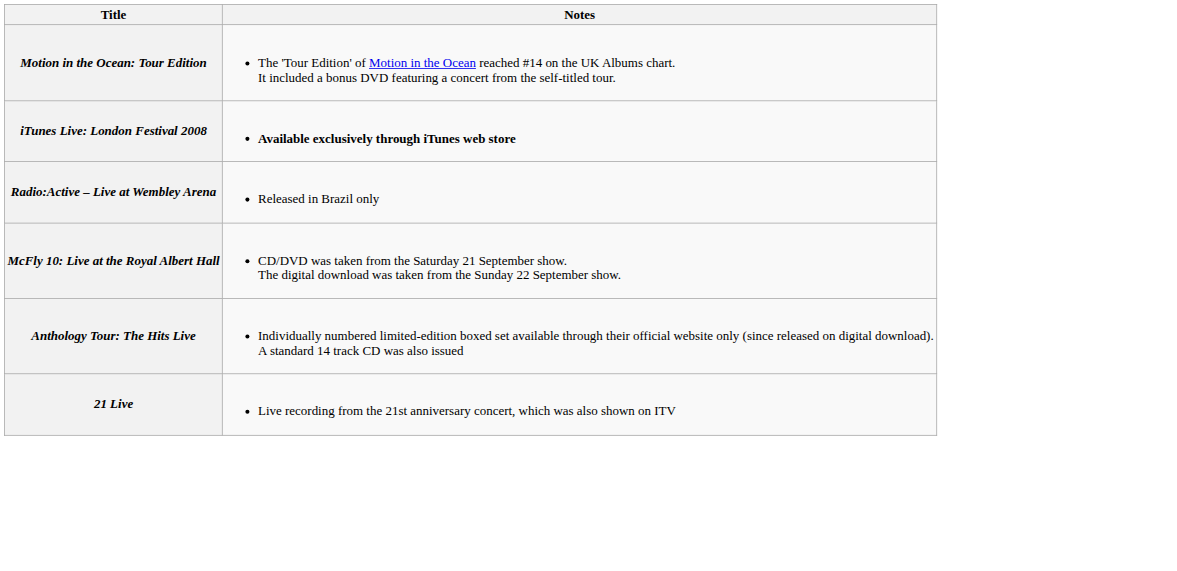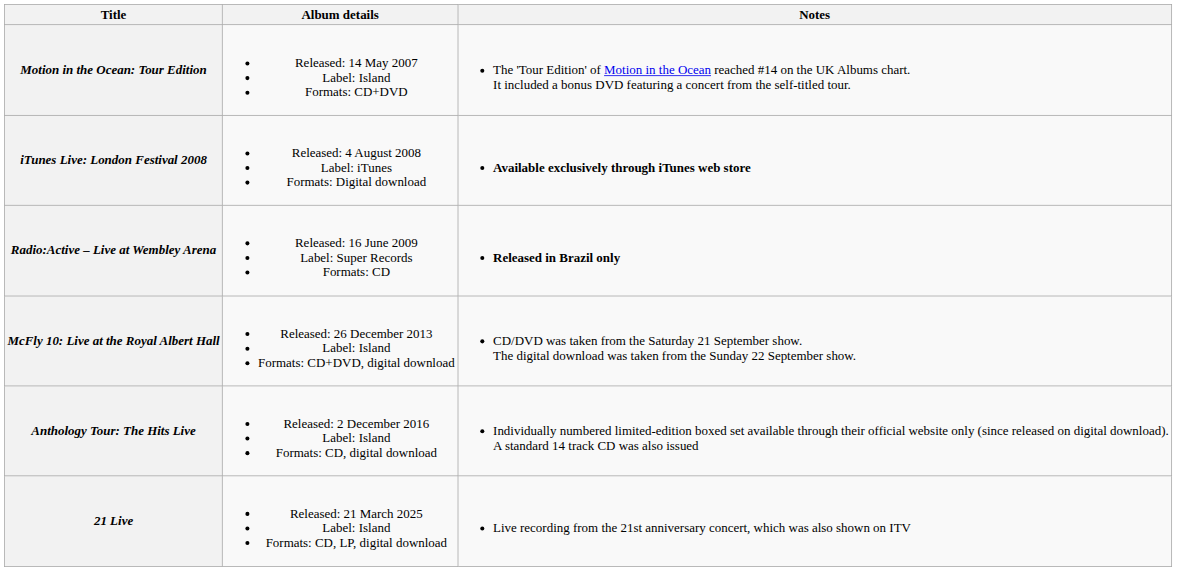 <table class="wikitable plainrowheaders" style="text-align:center;">
 <tr>
 <th scope="col">Title</th>
+<th scope="col">Album details</th>
 <th scope="col">Notes</th>
 </tr>
 <tr>
 <th scope="row"><em>Motion in the Ocean: Tour Edition</em></th>
+<td><br><ul><li>Released: 14 May 2007</li><li>Label: Island</li><li>Formats: CD+DVD</li></ul></td>
 <td align="left"><br><ul><li>The 'Tour Edition' of <a href='#'>Motion in the Ocean</a> reached #14 on the UK Albums chart.<br>It included a bonus DVD featuring a concert from the self-titled tour.</li></ul></td>
 </tr>
 <tr>
 <th scope="row"><em>iTunes Live: London Festival 2008</em></th>
+<td><br><ul><li>Released: 4 August 2008</li><li>Label: iTunes</li><li>Formats: Digital download</li></ul></td>
 <td align="left"><strong><br><ul><li>Available exclusively through iTunes web store</li></ul></strong></td>
 </tr>
 <tr>
 <th scope="row"><em>Radio:Active – Live at Wembley Arena</em></th>
-<td align="left"><br><ul><li>Released in Brazil only</li></ul></td>
+<td><br><ul><li>Released: 16 June 2009</li><li>Label: Super Records</li><li>Formats: CD</li></ul></td>
+<td align="left"><strong><br><ul><li>Released in Brazil only</li></ul></strong></td>
 </tr>
 <tr>
 <th scope="row"><em>McFly 10: Live at the Royal Albert Hall</em></th>
+<td><br><ul><li>Released: 26 December 2013</li><li>Label: Island</li><li>Formats: CD+DVD, digital download</li></ul></td>
 <td align="left"><br><ul><li>CD/DVD was taken from the Saturday 21 September show.<br>The digital download was taken from the Sunday 22 September show.</li></ul></td>
 </tr>
 <tr>
 <th scope="row"><em>Anthology Tour: The Hits Live</em></th>
+<td><br><ul><li>Released: 2 December 2016</li><li>Label: Island</li><li>Formats: CD, digital download</li></ul></td>
 <td align="left"><br><ul><li>Individually numbered limited-edition boxed set available through their official website only (since released on digital download).<br>A standard 14 track CD was also issued</li></ul></td>
 </tr>
 <tr>
 <th scope="row"><em>21 Live</em></th>
+<td><br><ul><li>Released: 21 March 2025</li><li>Label: Island</li><li>Formats: CD, LP, digital download</li></ul></td>
 <td align="left"><br><ul><li>Live recording from the 21st anniversary concert, which was also shown on ITV</li></ul></td>
 </tr>
 </table>
